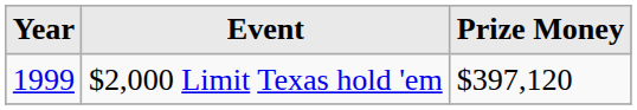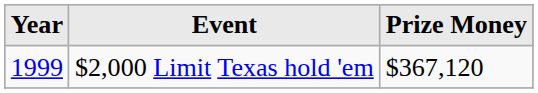 <table class="wikitable">
 <tr>
 <th style="background: #E9E9E9;">Year</th>
 <th style="background: #E9E9E9;">Event</th>
 <th style="background: #E9E9E9;">Prize Money</th>
 </tr>
 <tr>
 <td><a href='#'>1999</a></td>
 <td>$2,000 <a href='#'>Limit</a> <a href='#'>Texas hold 'em</a></td>
-<td>$397,120</td>
+<td>$367,120</td>
 </tr>
 </table>
